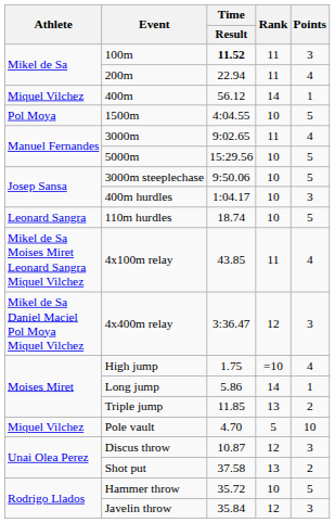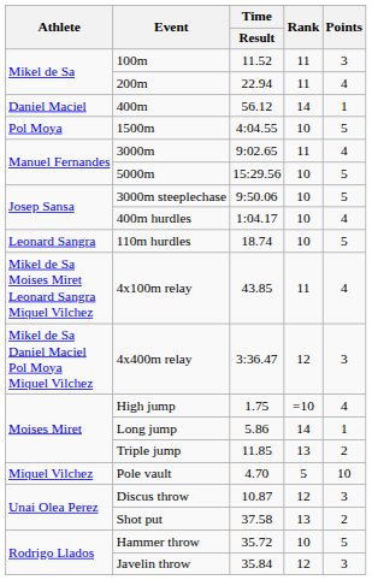 <table class=wikitable style="font-size:90%">
 <tr>
 <th rowspan="2">Athlete</th>
 <th rowspan="2">Event</th>
 <th>Time</th>
 <th rowspan="2">Rank</th>
 <th rowspan="2">Points</th>
 </tr>
 <tr style="font-size:95%">
 <th>Result</th>
 </tr>
 <tr align=center>
 <td align=left rowspan=2><a href='#'>Mikel de Sa</a></td>
 <td align=left>100m</td>
-<td><strong>11.52</strong></td>
+<td>11.52</td>
 <td>11</td>
 <td>3</td>
 </tr>
 <tr align=center>
 <td align=left>200m</td>
 <td>22.94</td>
 <td>11</td>
 <td>4</td>
 </tr>
 <tr align=center>
-<td align=left><a href='#'>Miquel Vilchez</a></td>
+<td align=left><a href='#'>Daniel Maciel</a></td>
 <td align=left>400m</td>
 <td>56.12</td>
 <td>14</td>
 <td>1</td>
 </tr>
 <tr align=center>
 <td align=left><a href='#'>Pol Moya</a></td>
 <td align=left>1500m</td>
 <td>4:04.55</td>
 <td>10</td>
 <td>5</td>
 </tr>
 <tr align=center>
 <td align=left rowspan=2><a href='#'>Manuel Fernandes</a></td>
 <td align=left>3000m</td>
 <td>9:02.65</td>
 <td>11</td>
 <td>4</td>
 </tr>
 <tr align=center>
 <td align=left>5000m</td>
 <td>15:29.56</td>
 <td>10</td>
 <td>5</td>
 </tr>
 <tr align=center>
 <td align=left rowspan=2><a href='#'>Josep Sansa</a></td>
 <td align=left>3000m steeplechase</td>
 <td>9:50.06</td>
 <td>10</td>
 <td>5</td>
 </tr>
 <tr align=center>
 <td align=left>400m hurdles</td>
 <td>1:04.17</td>
 <td>10</td>
-<td>3</td>
+<td>4</td>
 </tr>
 <tr align=center>
 <td align=left><a href='#'>Leonard Sangra</a></td>
 <td align=left>110m hurdles</td>
 <td>18.74</td>
 <td>10</td>
 <td>5</td>
 </tr>
 <tr align=center>
 <td align=left><a href='#'>Mikel de Sa</a><br><a href='#'>Moises Miret</a><br><a href='#'>Leonard Sangra</a><br><a href='#'>Miquel Vilchez</a></td>
 <td align=left>4x100m relay</td>
 <td>43.85</td>
 <td>11</td>
 <td>4</td>
 </tr>
 <tr align=center>
 <td align=left><a href='#'>Mikel de Sa</a><br><a href='#'>Daniel Maciel</a><br><a href='#'>Pol Moya</a><br><a href='#'>Miquel Vilchez</a></td>
 <td align=left>4x400m relay</td>
 <td>3:36.47</td>
 <td>12</td>
 <td>3</td>
 </tr>
 <tr align=center>
 <td align=left rowspan=3><a href='#'>Moises Miret</a></td>
 <td align=left>High jump</td>
 <td>1.75</td>
 <td>=10</td>
 <td>4</td>
 </tr>
 <tr align=center>
 <td align=left>Long jump</td>
 <td>5.86</td>
 <td>14</td>
 <td>1</td>
 </tr>
 <tr align=center>
 <td align=left>Triple jump</td>
 <td>11.85</td>
 <td>13</td>
 <td>2</td>
 </tr>
 <tr align=center>
 <td align=left><a href='#'>Miquel Vilchez</a></td>
 <td align=left>Pole vault</td>
 <td>4.70</td>
 <td>5</td>
 <td>10</td>
 </tr>
 <tr align=center>
 <td align=left rowspan=2><a href='#'>Unai Olea Perez</a></td>
 <td align=left>Discus throw</td>
 <td>10.87</td>
 <td>12</td>
 <td>3</td>
 </tr>
 <tr align=center>
 <td align=left>Shot put</td>
 <td>37.58</td>
 <td>13</td>
 <td>2</td>
 </tr>
 <tr align=center>
 <td align=left rowspan=2><a href='#'>Rodrigo Llados</a></td>
 <td align=left>Hammer throw</td>
 <td>35.72</td>
 <td>10</td>
 <td>5</td>
 </tr>
 <tr align=center>
 <td align=left>Javelin throw</td>
 <td>35.84</td>
 <td>12</td>
 <td>3</td>
 </tr>
 </table>
